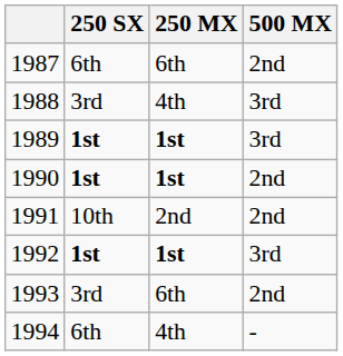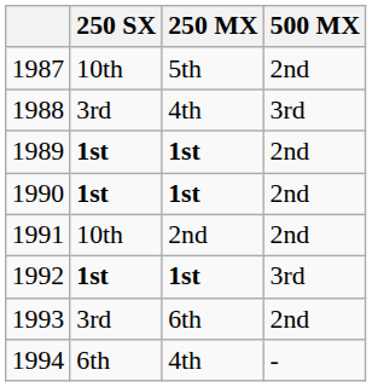 <table class="wikitable">
 <tr>
 <th></th>
 <th>250 SX</th>
 <th>250 MX</th>
 <th>500 MX</th>
 </tr>
 <tr>
 <td>1987</td>
-<td>6th</td>
-<td>6th</td>
+<td>10th</td>
+<td>5th</td>
 <td>2nd</td>
 </tr>
 <tr>
 <td>1988</td>
 <td>3rd</td>
 <td>4th</td>
 <td>3rd</td>
 </tr>
 <tr>
 <td>1989</td>
 <td><strong>1st</strong></td>
 <td><strong>1st</strong></td>
-<td>3rd</td>
+<td>2nd</td>
 </tr>
 <tr>
 <td>1990</td>
 <td><strong>1st</strong></td>
 <td><strong>1st</strong></td>
 <td>2nd</td>
 </tr>
 <tr>
 <td>1991</td>
 <td>10th</td>
 <td>2nd</td>
 <td>2nd</td>
 </tr>
 <tr>
 <td>1992</td>
 <td><strong>1st</strong></td>
 <td><strong>1st</strong></td>
 <td>3rd</td>
 </tr>
 <tr>
 <td>1993</td>
 <td>3rd</td>
 <td>6th</td>
 <td>2nd</td>
 </tr>
 <tr>
 <td>1994</td>
 <td>6th</td>
 <td>4th</td>
 <td>-</td>
 </tr>
 </table>
